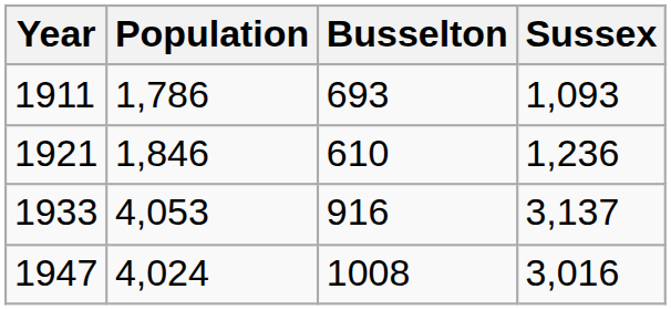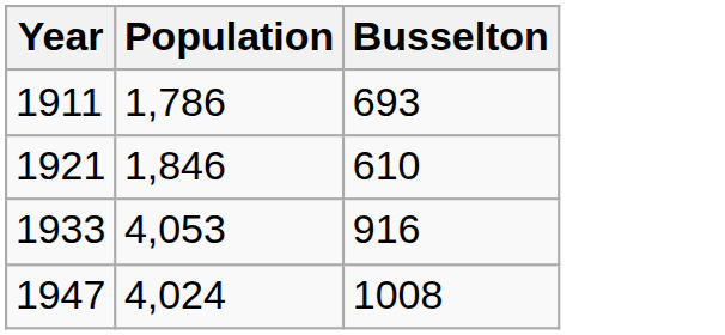 <table class="wikitable">
 <tr>
 <th>Year</th>
 <th>Population</th>
 <th>Busselton</th>
-<th>Sussex</th>
 </tr>
 <tr>
 <td>1911</td>
 <td>1,786</td>
 <td>693</td>
-<td>1,093</td>
 </tr>
 <tr>
 <td>1921</td>
 <td>1,846</td>
 <td>610</td>
-<td>1,236</td>
 </tr>
 <tr>
 <td>1933</td>
 <td>4,053</td>
 <td>916</td>
-<td>3,137</td>
 </tr>
 <tr>
 <td>1947</td>
 <td>4,024</td>
 <td>1008</td>
-<td>3,016</td>
 </tr>
 </table>
